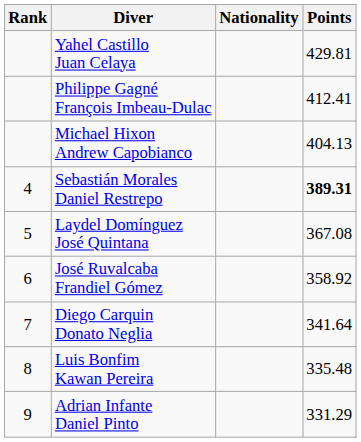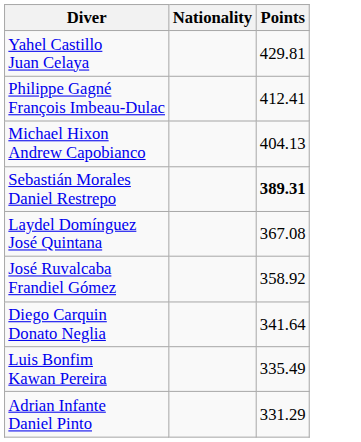 <table class="wikitable sortable" style="font-size:100%">
 <tr>
-<th>Rank</th>
 <th>Diver</th>
 <th>Nationality</th>
 <th>Points</th>
 </tr>
 <tr>
-<td align=center></td>
 <td><a href='#'>Yahel Castillo</a><br><a href='#'>Juan Celaya</a></td>
 <td></td>
 <td align=center>429.81</td>
 </tr>
 <tr>
-<td align=center></td>
 <td><a href='#'>Philippe Gagné</a><br><a href='#'>François Imbeau-Dulac</a></td>
 <td></td>
 <td align=center>412.41</td>
 </tr>
 <tr>
-<td align=center></td>
 <td><a href='#'>Michael Hixon</a><br><a href='#'>Andrew Capobianco</a></td>
 <td></td>
 <td align=center>404.13</td>
 </tr>
 <tr>
-<td align=center>4</td>
 <td><a href='#'>Sebastián Morales</a><br><a href='#'>Daniel Restrepo</a></td>
 <td></td>
 <td align=center><strong>389.31</strong></td>
 </tr>
 <tr>
-<td align=center>5</td>
 <td><a href='#'>Laydel Domínguez</a><br><a href='#'>José Quintana</a></td>
 <td></td>
 <td align=center>367.08</td>
 </tr>
 <tr>
-<td align=center>6</td>
 <td><a href='#'>José Ruvalcaba</a><br><a href='#'>Frandiel Gómez</a></td>
 <td></td>
 <td align=center>358.92</td>
 </tr>
 <tr>
-<td align=center>7</td>
 <td><a href='#'>Diego Carquin</a><br><a href='#'>Donato Neglia</a></td>
 <td></td>
 <td align=center>341.64</td>
 </tr>
 <tr>
-<td align=center>8</td>
 <td><a href='#'>Luis Bonfim</a><br><a href='#'>Kawan Pereira</a></td>
 <td></td>
-<td align=center>335.48</td>
+<td align=center>335.49</td>
 </tr>
 <tr>
-<td align=center>9</td>
 <td><a href='#'>Adrian Infante</a><br><a href='#'>Daniel Pinto</a></td>
 <td></td>
 <td align=center>331.29</td>
 </tr>
 </table>
